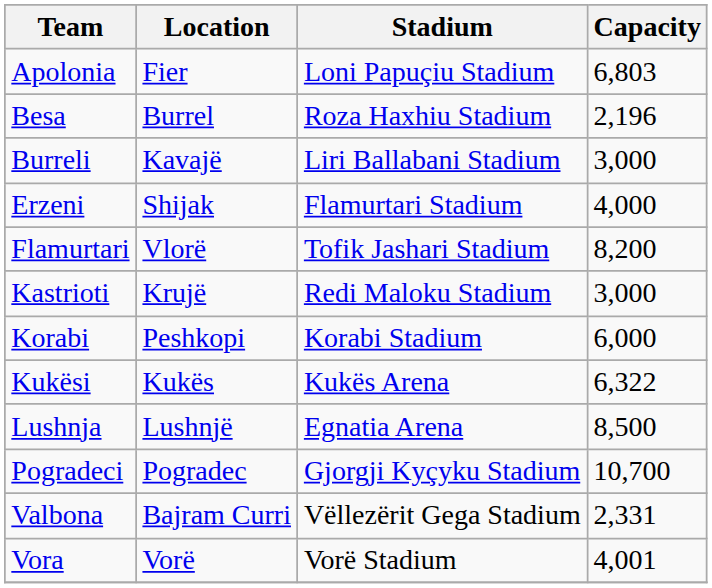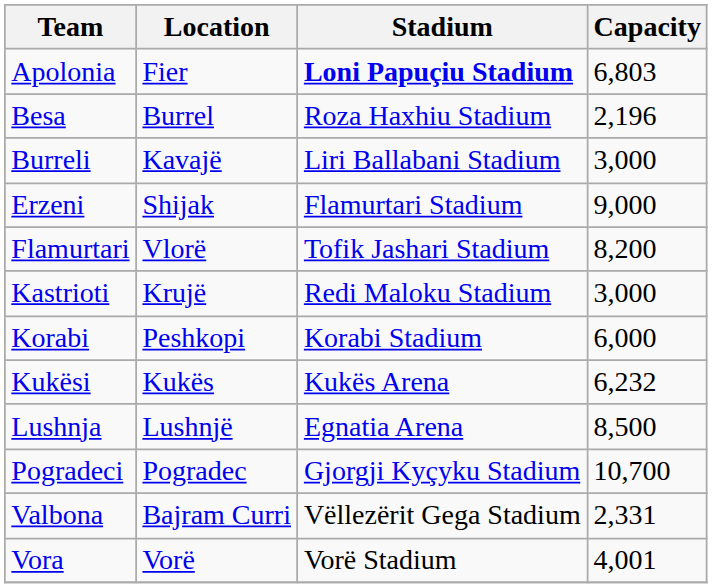 <table class="wikitable sortable">
 <tr>
 <th>Team</th>
 <th>Location</th>
 <th>Stadium</th>
 <th>Capacity</th>
 </tr>
 <tr>
 <td><a href='#'>Apolonia</a></td>
 <td><a href='#'>Fier</a></td>
-<td><a href='#'>Loni Papuçiu Stadium</a></td>
+<td><strong><a href='#'>Loni Papuçiu Stadium</a></strong></td>
 <td>6,803</td>
 </tr>
 <tr>
 <td><a href='#'>Besa</a></td>
 <td><a href='#'>Burrel</a></td>
 <td><a href='#'>Roza Haxhiu Stadium</a></td>
 <td>2,196</td>
 </tr>
 <tr>
 <td><a href='#'>Burreli</a></td>
 <td><a href='#'>Kavajë</a></td>
 <td><a href='#'>Liri Ballabani Stadium</a></td>
 <td>3,000</td>
 </tr>
 <tr>
 <td><a href='#'>Erzeni</a></td>
 <td><a href='#'>Shijak</a></td>
 <td><a href='#'>Flamurtari Stadium</a></td>
-<td>4,000</td>
+<td>9,000</td>
 </tr>
 <tr>
 <td><a href='#'>Flamurtari</a></td>
 <td><a href='#'>Vlorë</a></td>
 <td><a href='#'>Tofik Jashari Stadium</a></td>
 <td>8,200</td>
 </tr>
 <tr>
 <td><a href='#'>Kastrioti</a></td>
 <td><a href='#'>Krujë</a></td>
 <td><a href='#'>Redi Maloku Stadium</a></td>
 <td>3,000</td>
 </tr>
 <tr>
 <td><a href='#'>Korabi</a></td>
 <td><a href='#'>Peshkopi</a></td>
 <td><a href='#'>Korabi Stadium</a></td>
 <td>6,000</td>
 </tr>
 <tr>
 <td><a href='#'>Kukësi</a></td>
 <td><a href='#'>Kukës</a></td>
 <td><a href='#'>Kukës Arena</a></td>
-<td>6,322</td>
+<td>6,232</td>
 </tr>
 <tr>
 <td><a href='#'>Lushnja</a></td>
 <td><a href='#'>Lushnjë</a></td>
 <td><a href='#'>Egnatia Arena</a></td>
 <td>8,500</td>
 </tr>
 <tr>
 <td><a href='#'>Pogradeci</a></td>
 <td><a href='#'>Pogradec</a></td>
 <td><a href='#'>Gjorgji Kyçyku Stadium</a></td>
 <td>10,700</td>
 </tr>
 <tr>
 <td><a href='#'>Valbona</a></td>
 <td><a href='#'>Bajram Curri</a></td>
 <td>Vëllezërit Gega Stadium</td>
 <td>2,331</td>
 </tr>
 <tr>
 <td><a href='#'>Vora</a></td>
 <td><a href='#'>Vorë</a></td>
 <td>Vorë Stadium</td>
 <td>4,001</td>
 </tr>
 <tr>
 </tr>
 </table>
